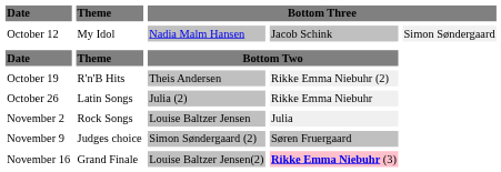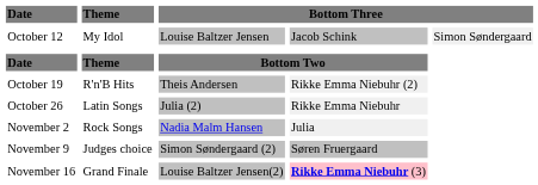 <table cellpadding=2 cellspacing=6>
 <tr bgcolor=#808080>
 <td><strong>Date</strong></td>
 <td><strong>Theme</strong></td>
 <td colspan=3 align="center"><strong>Bottom Three</strong></td>
 </tr>
 <tr>
 <td>October 12</td>
 <td>My Idol</td>
-<td bgcolor="#C0C0C0"><a href='#'>Nadia Malm Hansen</a></td>
+<td bgcolor="#C0C0C0">Louise Baltzer Jensen</td>
 <td bgcolor="#C0C0C0">Jacob Schink</td>
 <td bgcolor="#F0F0F0">Simon Søndergaard</td>
 </tr>
 <tr>
 </tr>
 <tr bgcolor=#808080>
 <td><strong>Date</strong></td>
 <td><strong>Theme</strong></td>
 <td colspan=2 align="center"><strong>Bottom Two</strong></td>
 </tr>
 <tr>
 <td>October 19</td>
 <td>R'n'B Hits</td>
 <td bgcolor="#C0C0C0">Theis Andersen</td>
 <td bgcolor="#F0F0F0">Rikke Emma Niebuhr (2)</td>
 </tr>
 <tr>
 <td>October 26</td>
 <td>Latin Songs</td>
 <td bgcolor="#C0C0C0">Julia (2)</td>
 <td bgcolor="#F0F0F0">Rikke Emma Niebuhr</td>
 </tr>
 <tr>
 <td>November 2</td>
 <td>Rock Songs</td>
-<td bgcolor="#C0C0C0">Louise Baltzer Jensen</td>
+<td bgcolor="#C0C0C0"><a href='#'>Nadia Malm Hansen</a></td>
 <td bgcolor="#F0F0F0">Julia</td>
 </tr>
 <tr>
 <td>November 9</td>
 <td>Judges choice</td>
 <td bgcolor="#C0C0C0">Simon Søndergaard (2)</td>
 <td bgcolor="#C0C0C0">Søren Fruergaard</td>
 </tr>
 <tr>
 <td>November 16</td>
 <td>Grand Finale</td>
 <td bgcolor="C0C0C0">Louise Baltzer Jensen(2)</td>
 <td bgcolor="pink"><strong><a href='#'>Rikke Emma Niebuhr</a></strong> (3)</td>
 </tr>
 </table>
